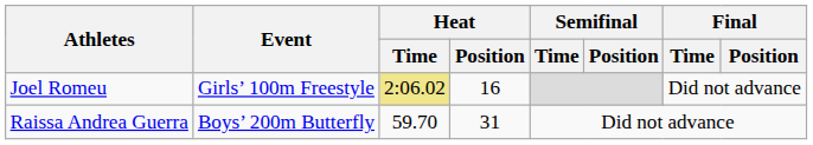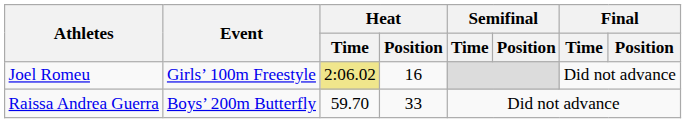 <table class="wikitable" border="1" style="font-size:90%">
 <tr>
 <th rowspan=2>Athletes</th>
 <th rowspan=2>Event</th>
 <th colspan=2>Heat</th>
 <th colspan=2>Semifinal</th>
 <th colspan=2>Final</th>
 </tr>
 <tr>
 <th>Time</th>
 <th>Position</th>
 <th>Time</th>
 <th>Position</th>
 <th>Time</th>
 <th>Position</th>
 </tr>
 <tr>
 <td rowspan=1><a href='#'>Joel Romeu</a></td>
 <td><a href='#'>Girls’ 100m Freestyle</a></td>
 <td align=center style="background: khaki;">2:06.02</td>
 <td align=center>16</td>
 <td colspan=2 bgcolor=#DCDCDC></td>
 <td colspan="2" align=center>Did not advance</td>
 </tr>
 <tr>
 <td rowspan=1><a href='#'>Raissa Andrea Guerra</a></td>
 <td><a href='#'>Boys’ 200m Butterfly</a></td>
 <td align=center>59.70</td>
-<td align=center>31</td>
+<td align=center>33</td>
 <td colspan="4" align=center>Did not advance</td>
 </tr>
 </table>
